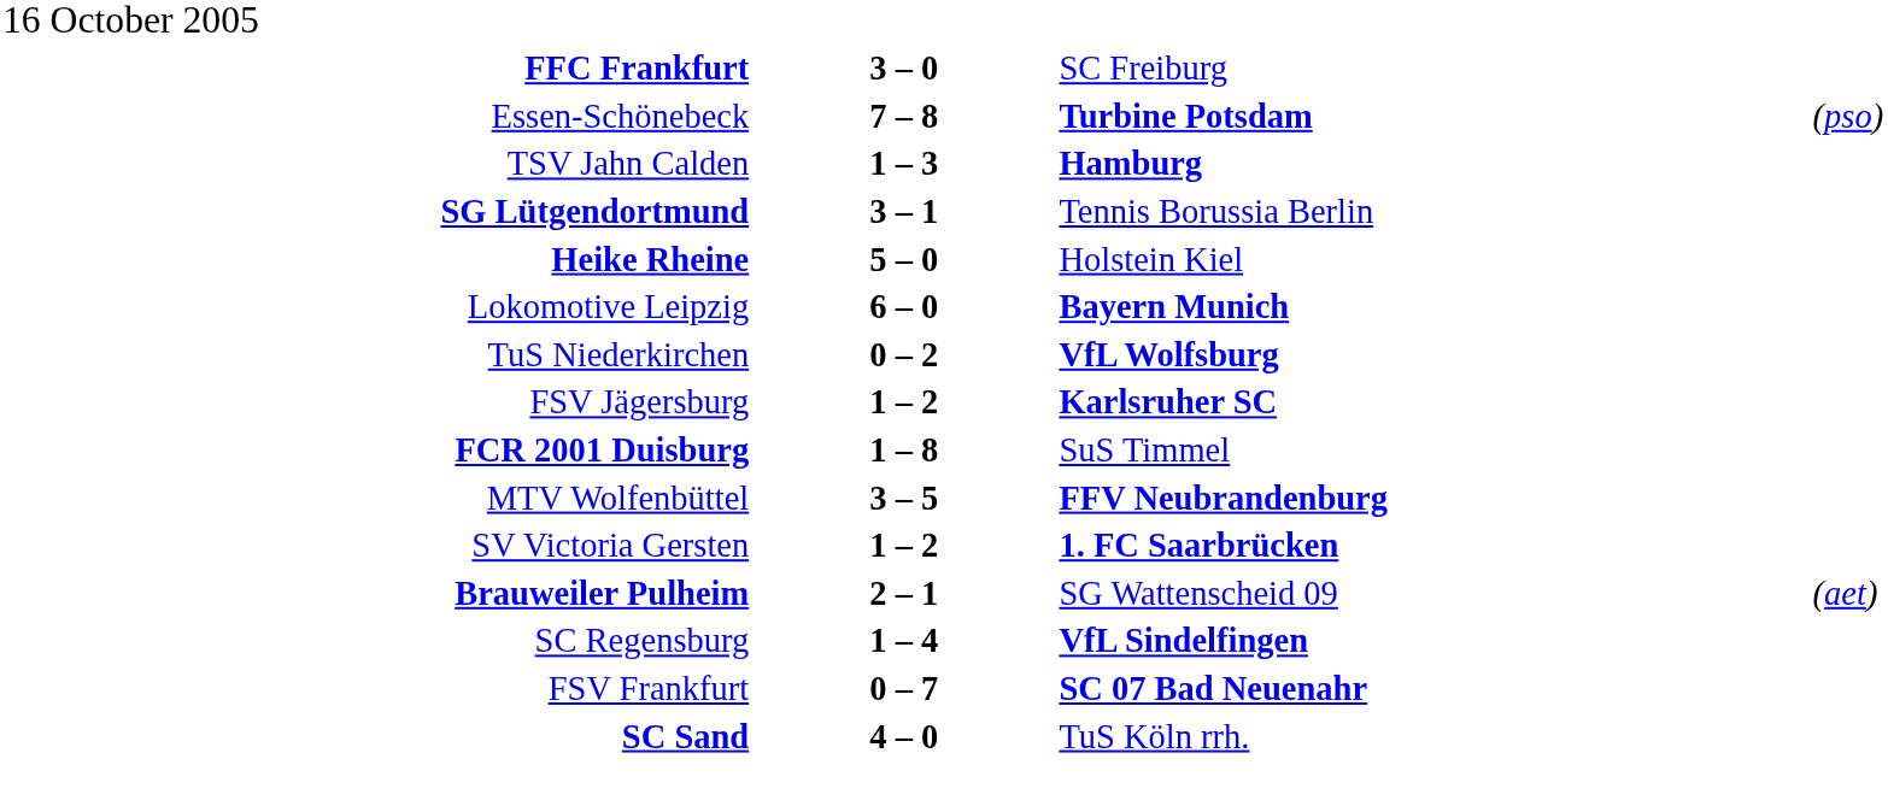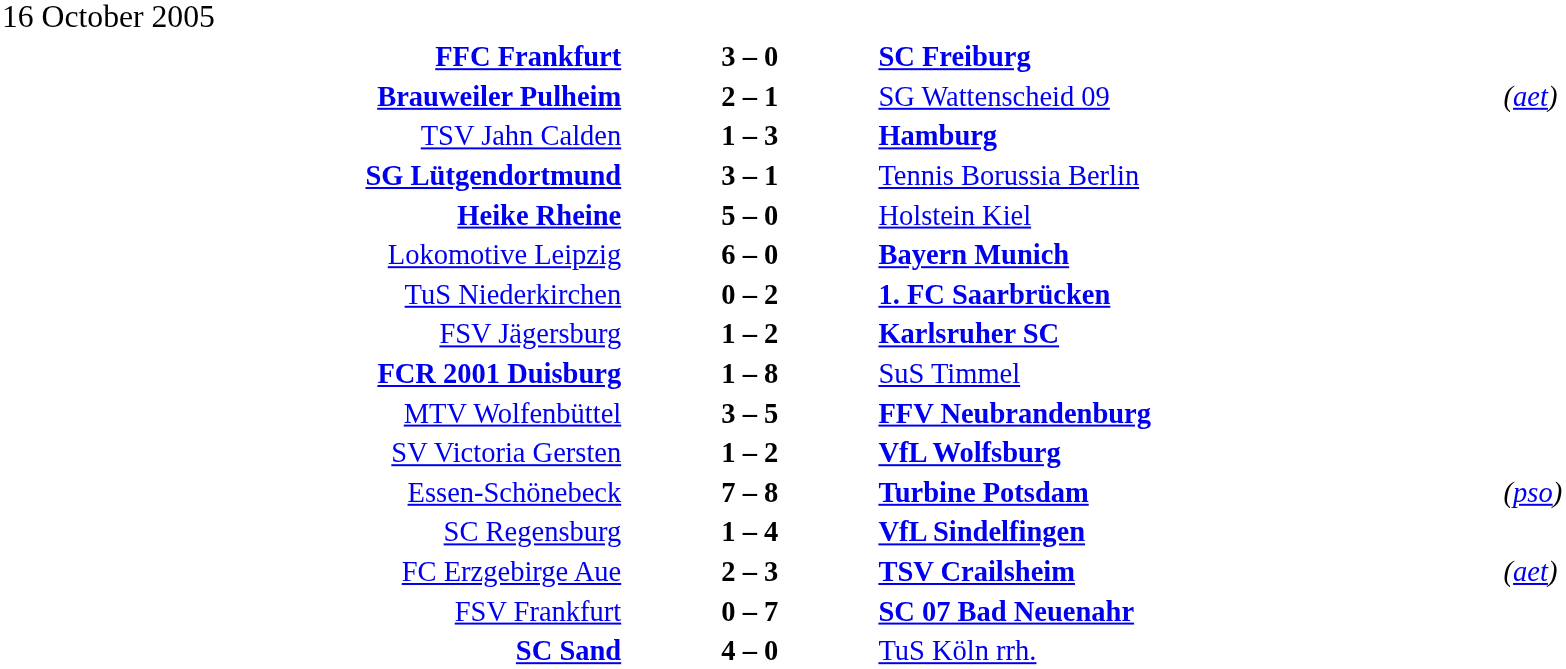 <table width=100% cellspacing=1>
 <tr>
 <th width=25%></th>
 <th width=10%></th>
 <th width=25%></th>
 <th></th>
 </tr>
 <tr>
 <td>16 October 2005</td>
 </tr>
 <tr style=font-size:90%>
 <td align=right><strong><a href='#'>FFC Frankfurt</a></strong></td>
 <td align=center><strong>3 – 0</strong></td>
-<td><a href='#'>SC Freiburg</a></td>
+<td><strong><a href='#'>SC Freiburg</a></strong></td>
 </tr>
 <tr style=font-size:90%>
-<td align=right><a href='#'>Essen-Schönebeck</a></td>
-<td align=center><strong>7 – 8</strong></td>
-<td><strong><a href='#'>Turbine Potsdam</a></strong></td>
-<td><em>(<a href='#'>pso</a>)</em></td>
+<td align=right><strong><a href='#'>Brauweiler Pulheim</a></strong></td>
+<td align=center><strong>2 – 1</strong></td>
+<td><a href='#'>SG Wattenscheid 09</a></td>
+<td><em>(<a href='#'>aet</a>)</em></td>
 </tr>
 <tr style=font-size:90%>
 <td align=right><a href='#'>TSV Jahn Calden</a></td>
 <td align=center><strong>1 – 3</strong></td>
 <td><strong><a href='#'>Hamburg</a></strong></td>
 </tr>
 <tr style=font-size:90%>
 <td align=right><strong><a href='#'>SG Lütgendortmund</a></strong></td>
 <td align=center><strong>3 – 1</strong></td>
 <td><a href='#'>Tennis Borussia Berlin</a></td>
 </tr>
 <tr style=font-size:90%>
 <td align=right><strong><a href='#'>Heike Rheine</a></strong></td>
 <td align=center><strong>5 – 0</strong></td>
 <td><a href='#'>Holstein Kiel</a></td>
 </tr>
 <tr style=font-size:90%>
 <td align=right><a href='#'>Lokomotive Leipzig</a></td>
 <td align=center><strong>6 – 0</strong></td>
 <td><strong><a href='#'>Bayern Munich</a></strong></td>
 </tr>
 <tr style=font-size:90%>
 <td align=right><a href='#'>TuS Niederkirchen</a></td>
 <td align=center><strong>0 – 2</strong></td>
-<td><strong><a href='#'>VfL Wolfsburg</a></strong></td>
+<td><strong><a href='#'>1. FC Saarbrücken</a></strong></td>
 </tr>
 <tr style=font-size:90%>
 <td align=right><a href='#'>FSV Jägersburg</a></td>
 <td align=center><strong>1 – 2</strong></td>
 <td><strong><a href='#'>Karlsruher SC</a></strong></td>
 </tr>
 <tr style=font-size:90%>
 <td align=right><strong><a href='#'>FCR 2001 Duisburg</a></strong></td>
 <td align=center><strong>1 – 8</strong></td>
 <td><a href='#'>SuS Timmel</a></td>
 </tr>
 <tr style=font-size:90%>
 <td align=right><a href='#'>MTV Wolfenbüttel</a></td>
 <td align=center><strong>3 – 5</strong></td>
 <td><strong><a href='#'>FFV Neubrandenburg</a></strong></td>
 </tr>
 <tr style=font-size:90%>
 <td align=right><a href='#'>SV Victoria Gersten</a></td>
 <td align=center><strong>1 – 2</strong></td>
-<td><strong><a href='#'>1. FC Saarbrücken</a></strong></td>
+<td><strong><a href='#'>VfL Wolfsburg</a></strong></td>
 </tr>
 <tr style=font-size:90%>
-<td align=right><strong><a href='#'>Brauweiler Pulheim</a></strong></td>
-<td align=center><strong>2 – 1</strong></td>
-<td><a href='#'>SG Wattenscheid 09</a></td>
-<td><em>(<a href='#'>aet</a>)</em></td>
+<td align=right><a href='#'>Essen-Schönebeck</a></td>
+<td align=center><strong>7 – 8</strong></td>
+<td><strong><a href='#'>Turbine Potsdam</a></strong></td>
+<td><em>(<a href='#'>pso</a>)</em></td>
 </tr>
 <tr style=font-size:90%>
 <td align=right><a href='#'>SC Regensburg</a></td>
 <td align=center><strong>1 – 4</strong></td>
 <td><strong><a href='#'>VfL Sindelfingen</a></strong></td>
+</tr>
+<tr style=font-size:90%>
+<td align=right><a href='#'>FC Erzgebirge Aue</a></td>
+<td align=center><strong>2 – 3</strong></td>
+<td><strong><a href='#'>TSV Crailsheim</a></strong></td>
+<td><em>(<a href='#'>aet</a>)</em></td>
 </tr>
 <tr style=font-size:90%>
 <td align=right><a href='#'>FSV Frankfurt</a></td>
 <td align=center><strong>0 – 7</strong></td>
 <td><strong><a href='#'>SC 07 Bad Neuenahr</a></strong></td>
 </tr>
 <tr style=font-size:90%>
 <td align=right><strong><a href='#'>SC Sand</a></strong></td>
 <td align=center><strong>4 – 0</strong></td>
 <td><a href='#'>TuS Köln rrh.</a></td>
 </tr>
 </table>
